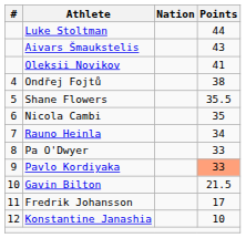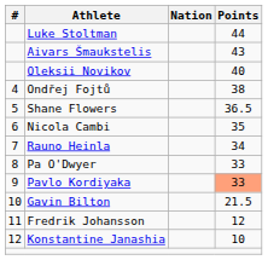 <table class="wikitable" style="text-align:center">
 <tr>
 <th scope="col" style="width: 10px;">#</th>
 <th scope="col">Athlete</th>
 <th scope="col">Nation</th>
 <th scope="col" style="width: 10px;">Points</th>
 </tr>
 <tr>
 <td></td>
 <td align=left><a href='#'>Luke Stoltman</a></td>
 <td align=left></td>
 <td>44</td>
 </tr>
 <tr>
 <td></td>
 <td align=left><a href='#'>Aivars Šmaukstelis</a></td>
 <td align=left></td>
 <td>43</td>
 </tr>
 <tr>
 <td></td>
 <td align=left><a href='#'>Oleksii Novikov</a></td>
 <td align=left></td>
-<td>41</td>
+<td>40</td>
 </tr>
 <tr>
 <td>4</td>
 <td align=left>Ondřej Fojtů</td>
 <td align=left></td>
 <td>38</td>
 </tr>
 <tr>
 <td>5</td>
 <td align=left>Shane Flowers</td>
 <td align=left></td>
-<td>35.5</td>
+<td>36.5</td>
 </tr>
 <tr>
 <td>6</td>
 <td align=left>Nicola Cambi</td>
 <td align=left></td>
 <td>35</td>
 </tr>
 <tr>
 <td>7</td>
 <td align=left><a href='#'>Rauno Heinla</a></td>
 <td align=left></td>
 <td>34</td>
 </tr>
 <tr>
 <td>8</td>
 <td align=left>Pa O'Dwyer</td>
 <td align=left></td>
 <td>33</td>
 </tr>
 <tr>
 <td>9</td>
 <td align=left><a href='#'>Pavlo Kordiyaka</a></td>
 <td align=left></td>
 <td style="background: lightsalmon;">33</td>
 </tr>
 <tr>
 <td>10</td>
 <td align=left><a href='#'>Gavin Bilton</a></td>
 <td align=left></td>
 <td>21.5</td>
 </tr>
 <tr>
 <td>11</td>
 <td align=left>Fredrik Johansson</td>
 <td align=left></td>
-<td>17</td>
+<td>12</td>
 </tr>
 <tr>
 <td>12</td>
 <td align=left><a href='#'>Konstantine Janashia</a></td>
 <td align=left></td>
 <td>10</td>
 </tr>
 <tr class="sortbottom">
 <td colspan="4"></td>
 </tr>
 </table>
